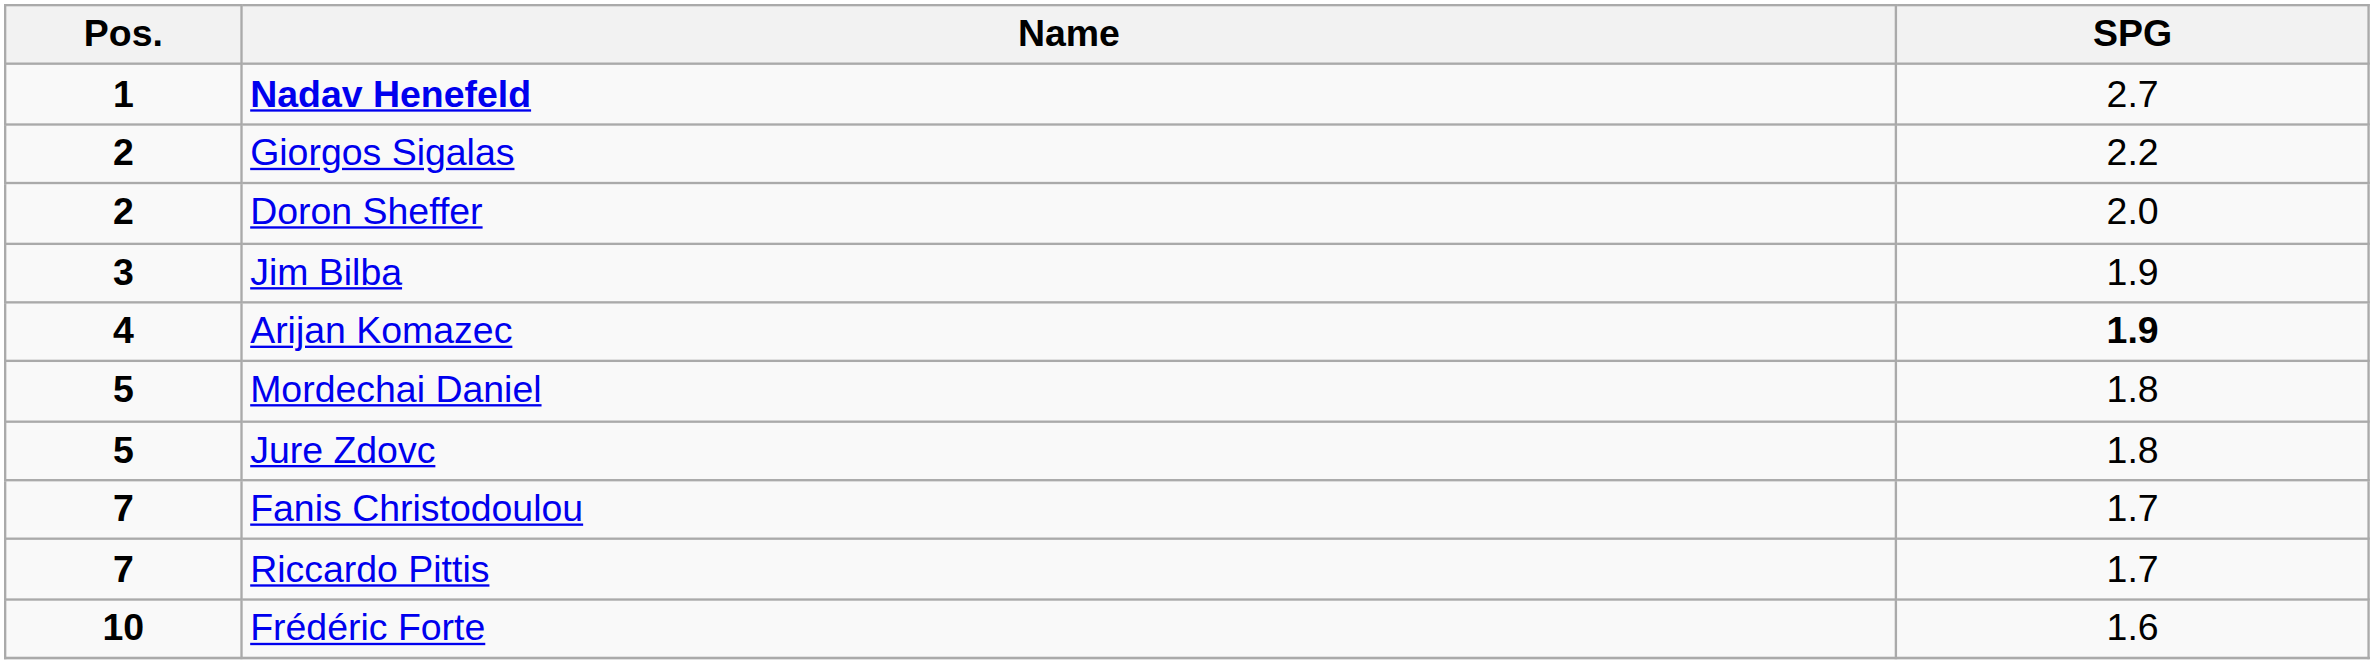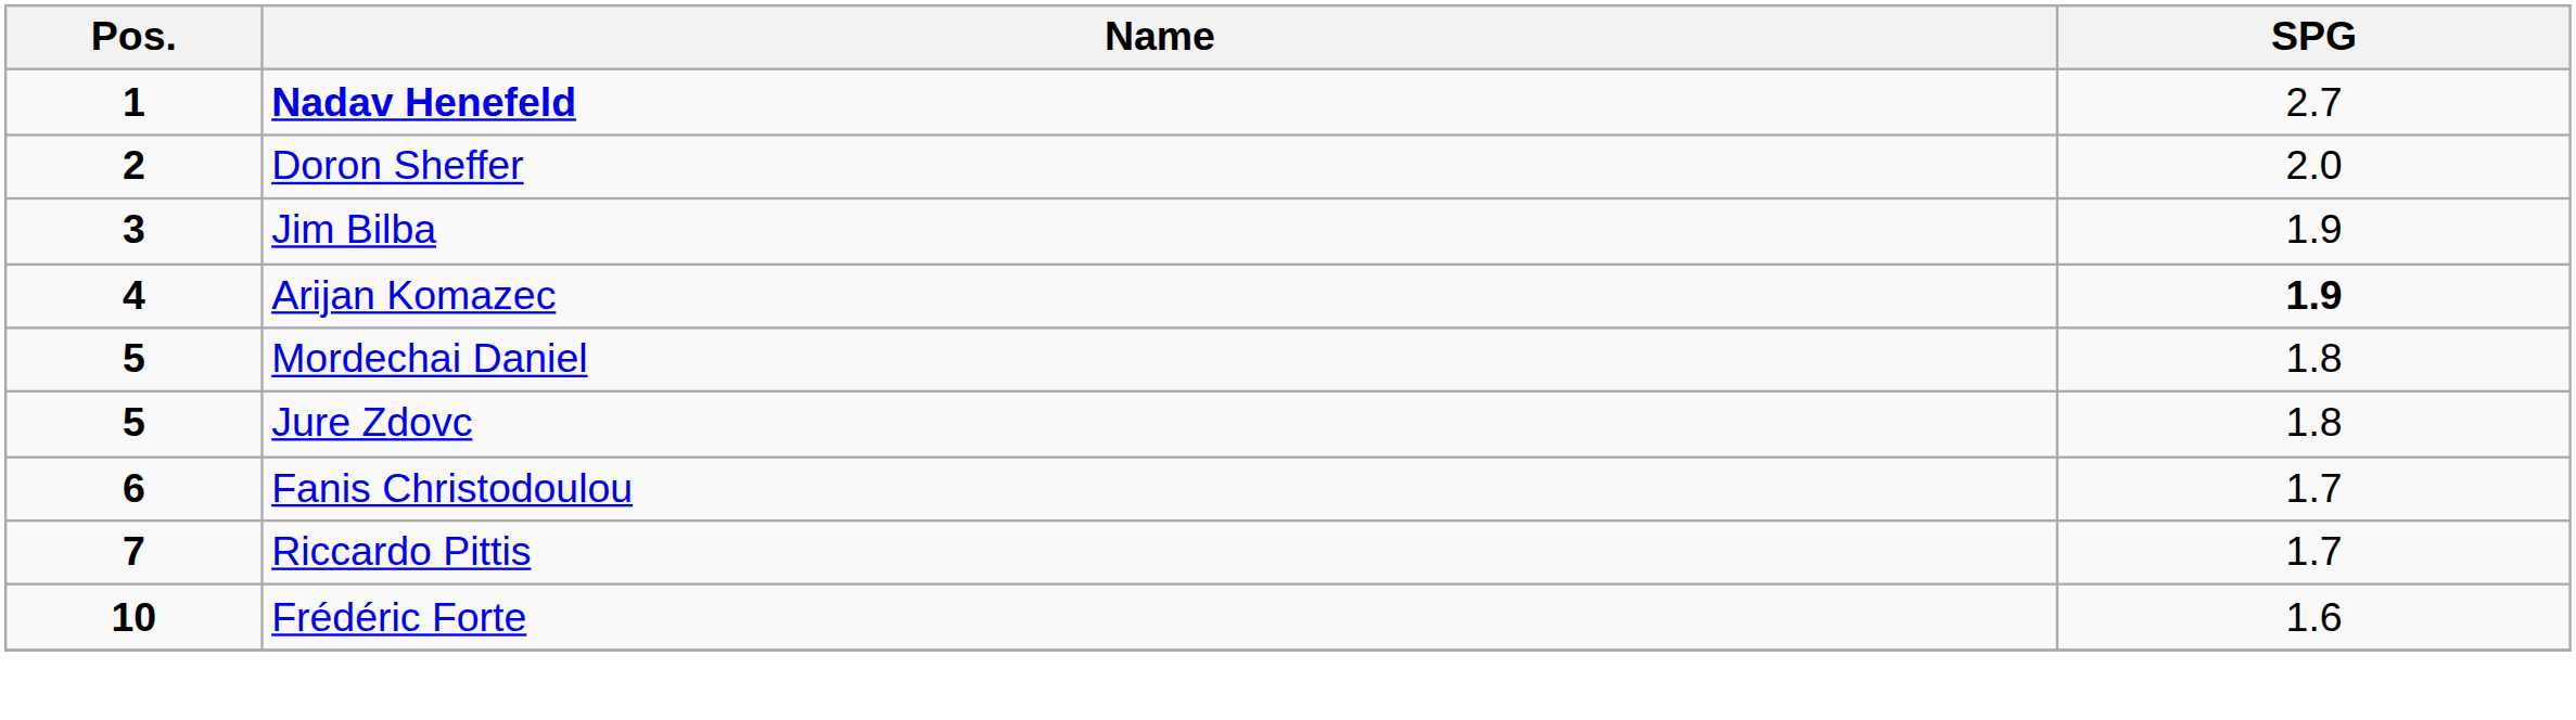 <table class=wikitable width="80%">
 <tr>
 <th width="10%">Pos.</th>
 <th width="70%">Name</th>
 <th width="20%">SPG</th>
 </tr>
 <tr>
 <td align=center><strong>1</strong></td>
 <td> <strong><a href='#'>Nadav Henefeld</a></strong></td>
 <td align=center>2.7</td>
-</tr>
-<tr>
-<td align=center><strong>2</strong></td>
-<td> <a href='#'>Giorgos Sigalas</a></td>
-<td align=center>2.2</td>
 </tr>
 <tr>
 <td align=center><strong>2</strong></td>
 <td> <a href='#'>Doron Sheffer</a></td>
 <td align=center>2.0</td>
 </tr>
 <tr>
 <td align=center><strong>3</strong></td>
 <td> <a href='#'>Jim Bilba</a></td>
 <td align=center>1.9</td>
 </tr>
 <tr>
 <td align=center><strong>4</strong></td>
 <td> <a href='#'>Arijan Komazec</a></td>
 <td align=center><strong>1.9</strong></td>
 </tr>
 <tr>
 <td align=center><strong>5</strong></td>
 <td> <a href='#'>Mordechai Daniel</a></td>
 <td align=center>1.8</td>
 </tr>
 <tr>
 <td align=center><strong>5</strong></td>
 <td> <a href='#'>Jure Zdovc</a></td>
 <td align=center>1.8</td>
 </tr>
 <tr>
-<td align=center><strong>7</strong></td>
+<td align=center><strong>6</strong></td>
 <td> <a href='#'>Fanis Christodoulou</a></td>
 <td align=center>1.7</td>
 </tr>
 <tr>
 <td align=center><strong>7</strong></td>
 <td> <a href='#'>Riccardo Pittis</a></td>
 <td align=center>1.7</td>
 </tr>
 <tr>
 <td align=center><strong>10</strong></td>
 <td> <a href='#'>Frédéric Forte</a></td>
 <td align=center>1.6</td>
 </tr>
 <tr>
 </tr>
 </table>
